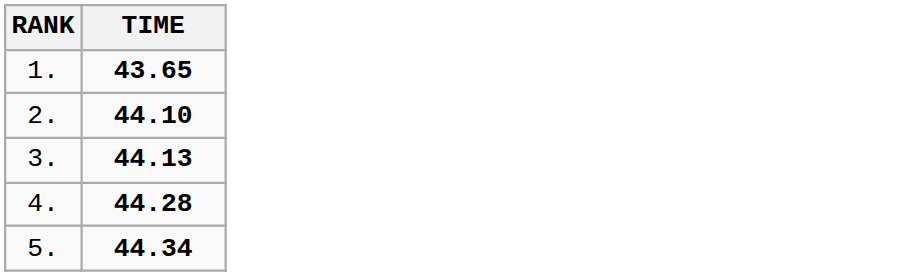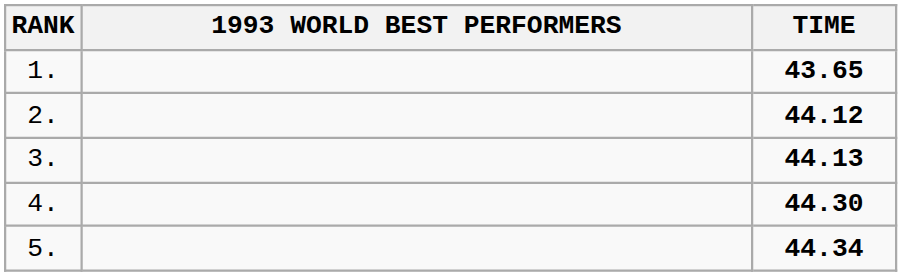 <table class="wikitable" style="border-collapse: collapse; font-size: 90%;">
 <tr>
 <th>RANK</th>
+<th align="center" style="width: 25em">1993 WORLD BEST PERFORMERS</th>
 <th align="center" style="width: 5em">TIME</th>
 </tr>
 <tr>
 <td align="center">1.</td>
+<td></td>
 <td align="center"><strong>43.65</strong></td>
 </tr>
 <tr>
 <td align="center">2.</td>
-<td align="center"><strong>44.10</strong></td>
+<td></td>
+<td align="center"><strong>44.12</strong></td>
 </tr>
 <tr>
 <td align="center">3.</td>
+<td></td>
 <td align="center"><strong>44.13</strong></td>
 </tr>
 <tr>
 <td align="center">4.</td>
-<td align="center"><strong>44.28</strong></td>
+<td></td>
+<td align="center"><strong>44.30</strong></td>
 </tr>
 <tr>
 <td align="center">5.</td>
+<td></td>
 <td align="center"><strong>44.34</strong></td>
 </tr>
 </table>
